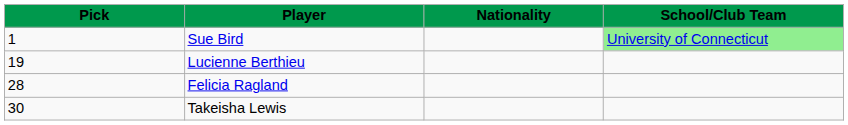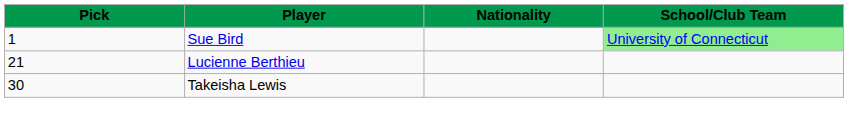 <table class="wikitable sortable sortable">
 <tr>
 <th style="background:#00994d; width:15%;">Pick</th>
 <th style="background:#00994d; width:20%;">Player</th>
 <th style="background:#00994d; width:15%;">Nationality</th>
 <th style="background:#00994d; width:20%;">School/Club Team</th>
 </tr>
 <tr>
 <td>1</td>
 <td><a href='#'>Sue Bird</a></td>
 <td></td>
 <td style="background: lightgreen;"><a href='#'>University of Connecticut</a></td>
 </tr>
 <tr>
-<td>19</td>
+<td>21</td>
 <td><a href='#'>Lucienne Berthieu</a></td>
-<td></td>
-<td></td>
-</tr>
-<tr>
-<td>28</td>
-<td><a href='#'>Felicia Ragland</a></td>
 <td></td>
 <td></td>
 </tr>
 <tr>
 <td>30</td>
 <td>Takeisha Lewis</td>
 <td></td>
 <td></td>
 </tr>
 </table>
